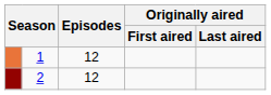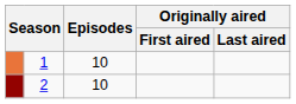 <table class="wikitable plainrowheaders" style="text-align:center;">
 <tr>
 <th colspan="2" rowspan="2">Season</th>
 <th rowspan="2">Episodes</th>
 <th colspan="2">Originally aired</th>
 </tr>
 <tr>
 <th>First aired</th>
 <th>Last aired</th>
 </tr>
 <tr>
 <td style="background: #E9743A;"></td>
 <td><a href='#'>1</a></td>
-<td>12</td>
+<td>10</td>
 <td></td>
 <td></td>
 </tr>
 <tr>
 <td style="background: #930200;"></td>
 <td><a href='#'>2</a></td>
-<td>12</td>
+<td>10</td>
 <td></td>
 <td></td>
 </tr>
 </table>
